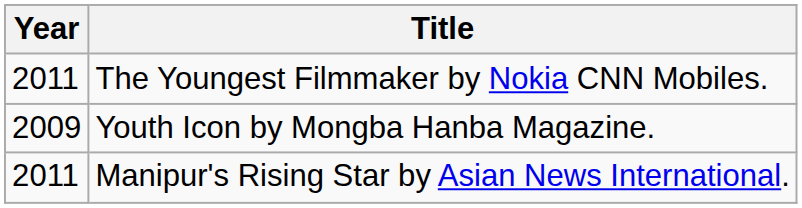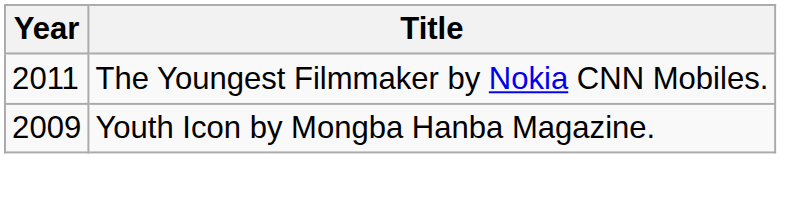 <table class="wikitable">
 <tr>
 <th>Year</th>
 <th>Title</th>
 </tr>
 <tr>
 <td>2011</td>
 <td>The Youngest Filmmaker by <a href='#'>Nokia</a> CNN Mobiles.</td>
 </tr>
 <tr>
 <td>2009</td>
 <td>Youth Icon by Mongba Hanba Magazine.</td>
 </tr>
-<tr>
-<td>2011</td>
-<td>Manipur's Rising Star by <a href='#'>Asian News International</a>.</td>
-</tr>
 </table>
